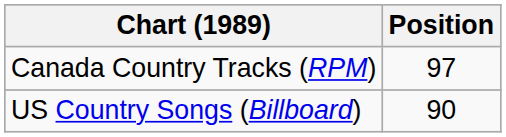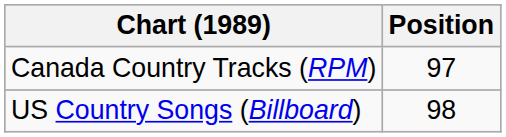 <table class="wikitable sortable">
 <tr>
 <th scope="col">Chart (1989)</th>
 <th scope="col">Position</th>
 </tr>
 <tr>
 <td>Canada Country Tracks (<em><a href='#'>RPM</a></em>)</td>
 <td align="center">97</td>
 </tr>
 <tr>
 <td>US <a href='#'>Country Songs</a> (<em><a href='#'>Billboard</a></em>)</td>
-<td align="center">90</td>
+<td align="center">98</td>
 </tr>
 </table>
